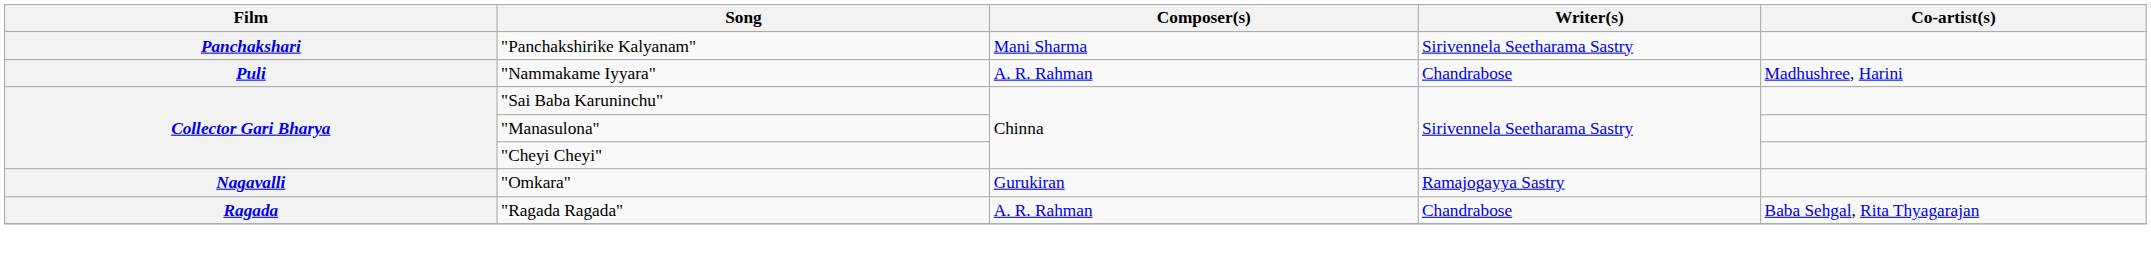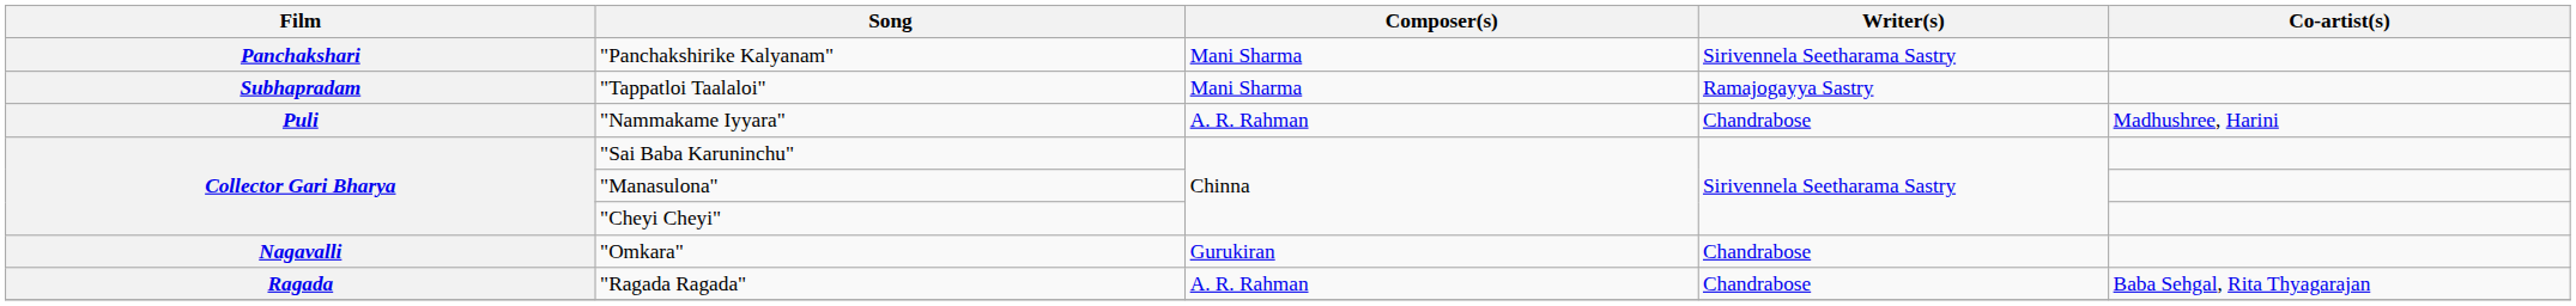 <table class="wikitable plainrowheaders" width="100%" textcolor:#000;">
 <tr>
 <th scope="col" width=23%><strong>Film</strong></th>
 <th scope="col" width=23%><strong>Song</strong></th>
 <th scope="col" width=20%><strong>Composer(s)</strong></th>
 <th scope="col" width=16%><strong>Writer(s)</strong></th>
 <th scope="col" width=18%><strong>Co-artist(s)</strong></th>
 </tr>
 <tr>
 <th><em><a href='#'>Panchakshari</a></em></th>
 <td>"Panchakshirike Kalyanam"</td>
 <td><a href='#'>Mani Sharma</a></td>
 <td><a href='#'>Sirivennela Seetharama Sastry</a></td>
+<td></td>
+</tr>
+<tr>
+<th><em><a href='#'>Subhapradam</a></em></th>
+<td>"Tappatloi Taalaloi"</td>
+<td><a href='#'>Mani Sharma</a></td>
+<td><a href='#'>Ramajogayya Sastry</a></td>
 <td></td>
 </tr>
 <tr>
 <th><em><a href='#'>Puli</a></em></th>
 <td>"Nammakame Iyyara"</td>
 <td><a href='#'>A. R. Rahman</a></td>
 <td><a href='#'>Chandrabose</a></td>
 <td><a href='#'>Madhushree</a>, <a href='#'>Harini</a></td>
 </tr>
 <tr>
 <th rowspan="3"><em><a href='#'>Collector Gari Bharya</a></em></th>
 <td>"Sai Baba Karuninchu"</td>
 <td rowspan="3">Chinna</td>
 <td rowspan="3"><a href='#'>Sirivennela Seetharama Sastry</a></td>
 <td></td>
 </tr>
 <tr>
 <td>"Manasulona"</td>
 <td></td>
 </tr>
 <tr>
 <td>"Cheyi Cheyi"</td>
 <td></td>
 </tr>
 <tr>
 <th><em><a href='#'>Nagavalli</a></em></th>
 <td>"Omkara"</td>
 <td><a href='#'>Gurukiran</a></td>
-<td><a href='#'>Ramajogayya Sastry</a></td>
+<td><a href='#'>Chandrabose</a></td>
 <td></td>
 </tr>
 <tr>
 <th><em><a href='#'>Ragada</a></em></th>
 <td>"Ragada Ragada"</td>
 <td><a href='#'>A. R. Rahman</a></td>
 <td><a href='#'>Chandrabose</a></td>
 <td><a href='#'>Baba Sehgal</a>, <a href='#'>Rita Thyagarajan</a></td>
 </tr>
 <tr>
 </tr>
 </table>
